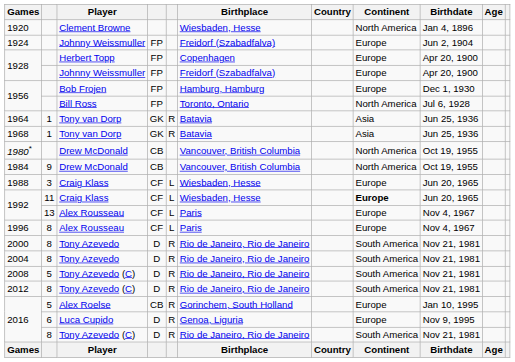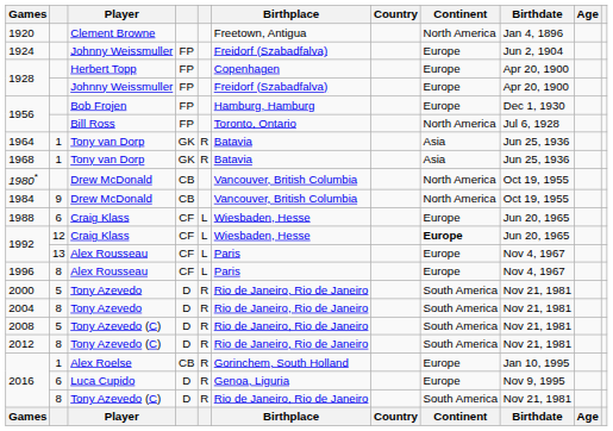 <table class="wikitable sortable" style="text-align: left; font-size: 90%; margin-left: 1em;">
 <tr>
 <th>Games</th>
 <th></th>
 <th>Player</th>
 <th></th>
 <th></th>
 <th>Birthplace</th>
 <th>Country</th>
 <th>Continent</th>
 <th>Birthdate</th>
 <th>Age</th>
 <th></th>
 </tr>
 <tr>
 <td>1920</td>
 <td style="text-align: center;"></td>
 <td data-sort-value="Browne, Clement"><a href='#'>Clement Browne</a></td>
 <td style="text-align: center;"></td>
 <td style="text-align: center;"></td>
-<td><a href='#'>Wiesbaden, Hesse</a></td>
+<td>Freetown, Antigua</td>
 <td></td>
 <td>North America</td>
 <td>Jan 4, 1896</td>
 <td style="text-align: center;"></td>
 <td></td>
 </tr>
 <tr>
 <td>1924 </td>
 <td style="text-align: center;"></td>
 <td data-sort-value="Weissmuller, Johnny"><a href='#'>Johnny Weissmuller</a></td>
 <td style="text-align: center;">FP</td>
 <td style="text-align: center;"></td>
 <td><a href='#'>Freidorf (Szabadfalva)</a></td>
 <td></td>
 <td>Europe</td>
 <td>Jun 2, 1904</td>
 <td style="text-align: center;"></td>
 <td></td>
 </tr>
 <tr>
 <td rowspan="2">1928</td>
 <td style="text-align: center;"></td>
 <td data-sort-value="Topp, Herbert"><a href='#'>Herbert Topp</a></td>
 <td style="text-align: center;">FP</td>
 <td style="text-align: center;"></td>
 <td><a href='#'>Copenhagen</a></td>
 <td></td>
 <td>Europe</td>
 <td>Apr 20, 1900</td>
 <td style="text-align: center;"></td>
 <td></td>
 </tr>
 <tr>
 <td style="text-align: center;"></td>
 <td data-sort-value="Weissmuller, Johnny"><a href='#'>Johnny Weissmuller</a></td>
 <td style="text-align: center;">FP</td>
 <td style="text-align: center;"></td>
 <td><a href='#'>Freidorf (Szabadfalva)</a></td>
 <td></td>
 <td>Europe</td>
 <td>Apr 20, 1900</td>
 <td style="text-align: center;"></td>
 <td></td>
 </tr>
 <tr>
 <td rowspan="2">1956</td>
 <td style="text-align: center;"></td>
 <td data-sort-value="Frojen, Bob"><a href='#'>Bob Frojen</a></td>
 <td style="text-align: center;">FP</td>
 <td style="text-align: center;"></td>
 <td><a href='#'>Hamburg, Hamburg</a></td>
 <td></td>
 <td>Europe</td>
 <td>Dec 1, 1930</td>
 <td style="text-align: center;"></td>
 <td></td>
 </tr>
 <tr>
 <td style="text-align: center;"></td>
 <td data-sort-value="Ross, Bill"><a href='#'>Bill Ross</a></td>
 <td style="text-align: center;">FP</td>
 <td style="text-align: center;"></td>
 <td><a href='#'>Toronto, Ontario</a></td>
 <td></td>
 <td>North America</td>
 <td>Jul 6, 1928</td>
 <td style="text-align: center;"></td>
 <td></td>
 </tr>
 <tr>
 <td>1964</td>
 <td style="text-align: center;">1</td>
 <td data-sort-value="van Dorp, Tony"><a href='#'>Tony van Dorp</a></td>
 <td style="text-align: center;">GK</td>
 <td style="text-align: center;">R</td>
 <td><a href='#'>Batavia</a></td>
 <td></td>
 <td>Asia</td>
 <td>Jun 25, 1936</td>
 <td style="text-align: center;"></td>
 <td></td>
 </tr>
 <tr>
 <td>1968</td>
 <td style="text-align: center;">1</td>
 <td data-sort-value="van Dorp, Tony"><a href='#'>Tony van Dorp</a></td>
 <td style="text-align: center;">GK</td>
 <td style="text-align: center;">R</td>
 <td><a href='#'>Batavia</a></td>
 <td></td>
 <td>Asia</td>
 <td>Jun 25, 1936</td>
 <td style="text-align: center;"></td>
 <td></td>
 </tr>
 <tr>
 <td><em>1980</em><sup>*</sup></td>
 <td style="text-align: center;"></td>
 <td data-sort-value="McDonald, Drew"><a href='#'>Drew McDonald</a></td>
 <td style="text-align: center;">CB</td>
 <td style="text-align: center;"></td>
 <td><a href='#'>Vancouver, British Columbia</a></td>
 <td></td>
 <td>North America</td>
 <td>Oct 19, 1955</td>
 <td style="text-align: center;"></td>
 <td></td>
 </tr>
 <tr>
 <td>1984 </td>
 <td style="text-align: center;">9</td>
 <td data-sort-value="McDonald, Drew"><a href='#'>Drew McDonald</a></td>
 <td style="text-align: center;">CB</td>
 <td style="text-align: center;"></td>
 <td><a href='#'>Vancouver, British Columbia</a></td>
 <td></td>
 <td>North America</td>
 <td>Oct 19, 1955</td>
 <td style="text-align: center;"></td>
 <td></td>
 </tr>
 <tr>
 <td>1988 </td>
-<td style="text-align: center;">3</td>
+<td style="text-align: center;">6</td>
 <td data-sort-value="Klass, Craig"><a href='#'>Craig Klass</a></td>
 <td style="text-align: center;">CF</td>
 <td style="text-align: center;">L</td>
 <td><a href='#'>Wiesbaden, Hesse</a></td>
 <td></td>
 <td>Europe</td>
 <td>Jun 20, 1965</td>
 <td style="text-align: center;"></td>
 <td></td>
 </tr>
 <tr>
 <td rowspan="2">1992</td>
-<td style="text-align: center;">11</td>
+<td style="text-align: center;">12</td>
 <td data-sort-value="Klass, Craig"><a href='#'>Craig Klass</a></td>
 <td style="text-align: center;">CF</td>
 <td style="text-align: center;">L</td>
 <td><a href='#'>Wiesbaden, Hesse</a></td>
 <td></td>
 <td><strong>Europe</strong></td>
 <td>Jun 20, 1965</td>
 <td style="text-align: center;"></td>
 <td></td>
 </tr>
 <tr>
 <td style="text-align: center;">13</td>
 <td data-sort-value="Rousseau, Alex"><a href='#'>Alex Rousseau</a></td>
 <td style="text-align: center;">CF</td>
 <td style="text-align: center;">L</td>
 <td><a href='#'>Paris</a></td>
 <td></td>
 <td>Europe</td>
 <td>Nov 4, 1967</td>
 <td style="text-align: center;"></td>
 <td></td>
 </tr>
 <tr>
 <td>1996</td>
 <td style="text-align: center;">8</td>
 <td data-sort-value="Rousseau, Alex"><a href='#'>Alex Rousseau</a></td>
 <td style="text-align: center;">CF</td>
 <td style="text-align: center;">L</td>
 <td><a href='#'>Paris</a></td>
 <td></td>
 <td>Europe</td>
 <td>Nov 4, 1967</td>
 <td style="text-align: center;"></td>
 <td></td>
 </tr>
 <tr>
 <td>2000</td>
-<td style="text-align: center;">8</td>
+<td style="text-align: center;">5</td>
 <td data-sort-value="Azevedo, Tony"><a href='#'>Tony Azevedo</a></td>
 <td style="text-align: center;">D</td>
 <td style="text-align: center;">R</td>
 <td><a href='#'>Rio de Janeiro, Rio de Janeiro</a></td>
 <td></td>
 <td>South America</td>
 <td>Nov 21, 1981</td>
 <td style="text-align: center;"></td>
 <td></td>
 </tr>
 <tr>
 <td>2004</td>
 <td style="text-align: center;">8</td>
 <td data-sort-value="Azevedo, Tony"><a href='#'>Tony Azevedo</a></td>
 <td style="text-align: center;">D</td>
 <td style="text-align: center;">R</td>
 <td><a href='#'>Rio de Janeiro, Rio de Janeiro</a></td>
 <td></td>
 <td>South America</td>
 <td>Nov 21, 1981</td>
 <td style="text-align: center;"></td>
 <td></td>
 </tr>
 <tr>
 <td>2008 </td>
 <td style="text-align: center;">5</td>
 <td data-sort-value="Azevedo, Tony"><a href='#'>Tony Azevedo</a> (<a href='#'>C</a>)</td>
 <td style="text-align: center;">D</td>
 <td style="text-align: center;">R</td>
 <td><a href='#'>Rio de Janeiro, Rio de Janeiro</a></td>
 <td></td>
 <td>South America</td>
 <td>Nov 21, 1981</td>
 <td style="text-align: center;"></td>
 <td></td>
 </tr>
 <tr>
 <td>2012</td>
 <td style="text-align: center;">8</td>
 <td data-sort-value="Azevedo, Tony"><a href='#'>Tony Azevedo</a> (<a href='#'>C</a>)</td>
 <td style="text-align: center;">D</td>
 <td style="text-align: center;">R</td>
 <td><a href='#'>Rio de Janeiro, Rio de Janeiro</a></td>
 <td></td>
 <td>South America</td>
 <td>Nov 21, 1981</td>
 <td style="text-align: center;"></td>
 <td></td>
 </tr>
 <tr>
 <td rowspan="3">2016</td>
-<td style="text-align: center;">5</td>
+<td style="text-align: center;">1</td>
 <td data-sort-value="Roelse, Alex"><a href='#'>Alex Roelse</a></td>
 <td style="text-align: center;">CB</td>
 <td style="text-align: center;">R</td>
 <td><a href='#'>Gorinchem, South Holland</a></td>
 <td></td>
 <td>Europe</td>
 <td>Jan 10, 1995</td>
 <td style="text-align: center;"></td>
 <td></td>
 </tr>
 <tr>
 <td style="text-align: center;">6</td>
 <td data-sort-value="Cupido, Luca"><a href='#'>Luca Cupido</a></td>
 <td style="text-align: center;">D</td>
 <td style="text-align: center;">R</td>
 <td><a href='#'>Genoa, Liguria</a></td>
 <td></td>
 <td>Europe</td>
 <td>Nov 9, 1995</td>
 <td style="text-align: center;"></td>
 <td></td>
 </tr>
 <tr>
 <td style="text-align: center;">8</td>
 <td data-sort-value="Azevedo, Tony"><a href='#'>Tony Azevedo</a> (<a href='#'>C</a>)</td>
 <td style="text-align: center;">D</td>
 <td style="text-align: center;">R</td>
 <td><a href='#'>Rio de Janeiro, Rio de Janeiro</a></td>
 <td></td>
 <td>South America</td>
 <td>Nov 21, 1981</td>
 <td style="text-align: center;"></td>
 <td></td>
 </tr>
 <tr>
 <th>Games</th>
 <th></th>
 <th>Player</th>
 <th></th>
 <th></th>
 <th>Birthplace</th>
 <th>Country</th>
 <th>Continent</th>
 <th>Birthdate</th>
 <th>Age</th>
 <th></th>
 </tr>
 </table>
